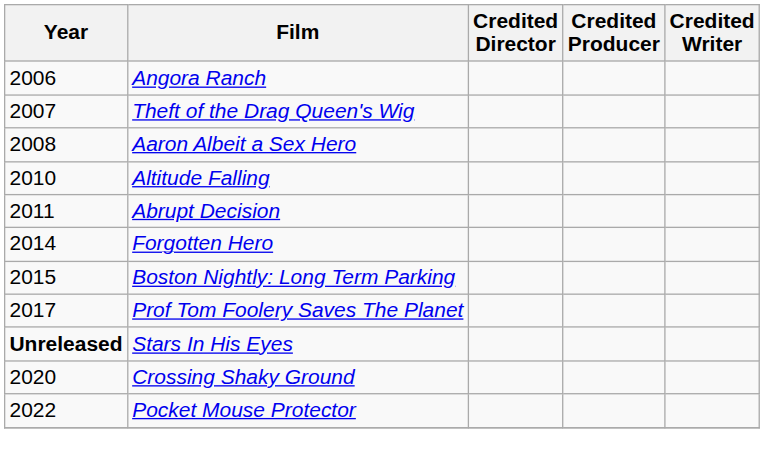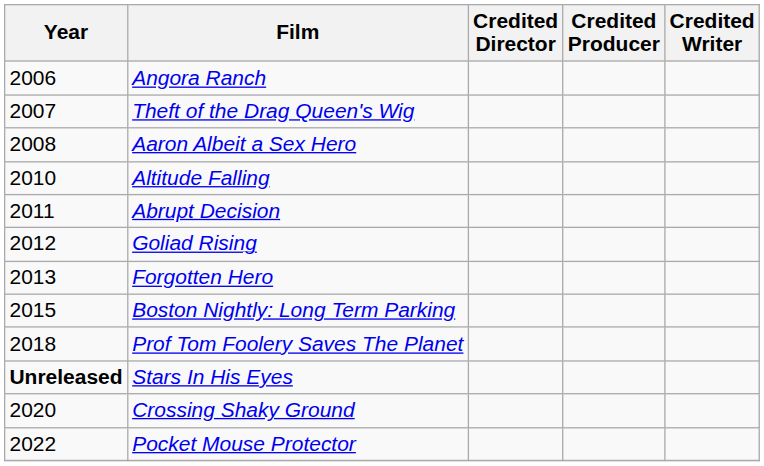 <table class="wikitable sortable">
 <tr>
 <th style="width:26px;">Year</th>
 <th>Film</th>
 <th width=65>Credited Director</th>
 <th width=65>Credited Producer</th>
 <th width=65>Credited Writer</th>
 </tr>
 <tr>
 <td>2006</td>
 <td><em><a href='#'>Angora Ranch</a></em></td>
 <td></td>
 <td></td>
 <td></td>
 </tr>
 <tr>
 <td>2007</td>
 <td><em><a href='#'>Theft of the Drag Queen's Wig</a></em></td>
 <td></td>
 <td></td>
 <td></td>
 </tr>
 <tr>
 <td>2008</td>
 <td><em><a href='#'>Aaron Albeit a Sex Hero</a></em></td>
 <td></td>
 <td></td>
 <td></td>
 </tr>
 <tr>
 <td>2010</td>
 <td><em><a href='#'>Altitude Falling</a></em></td>
 <td></td>
 <td></td>
 <td></td>
 </tr>
 <tr>
 <td>2011</td>
 <td><em><a href='#'>Abrupt Decision</a></em> </td>
 <td></td>
 <td></td>
 <td></td>
 </tr>
 <tr>
-<td>2014</td>
+<td>2012</td>
+<td><em><a href='#'>Goliad Rising</a></em></td>
+<td></td>
+<td></td>
+<td></td>
+</tr>
+<tr>
+<td>2013</td>
 <td><em><a href='#'>Forgotten Hero</a></em></td>
 <td></td>
 <td></td>
 <td></td>
 </tr>
 <tr>
 <td>2015</td>
 <td><em><a href='#'>Boston Nightly: Long Term Parking</a></em></td>
 <td></td>
 <td></td>
 <td></td>
 </tr>
 <tr>
-<td>2017</td>
+<td>2018</td>
 <td><em><a href='#'>Prof Tom Foolery Saves The Planet</a></em></td>
 <td></td>
 <td></td>
 <td></td>
 </tr>
 <tr>
 <td><strong>Unreleased</strong></td>
 <td><em><a href='#'>Stars In His Eyes</a></em></td>
 <td></td>
 <td></td>
 <td></td>
 </tr>
 <tr>
 <td>2020</td>
 <td><em><a href='#'>Crossing Shaky Ground</a></em></td>
 <td></td>
 <td></td>
 <td></td>
 </tr>
 <tr>
 <td>2022</td>
 <td><em><a href='#'>Pocket Mouse Protector</a></em></td>
 <td></td>
 <td></td>
 <td></td>
 </tr>
 <tr>
 </tr>
 </table>
